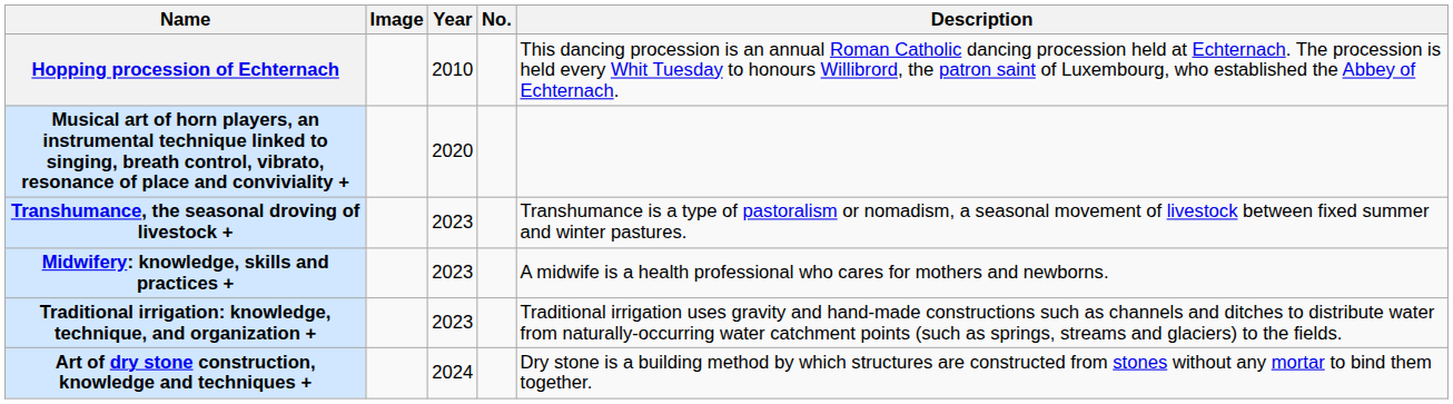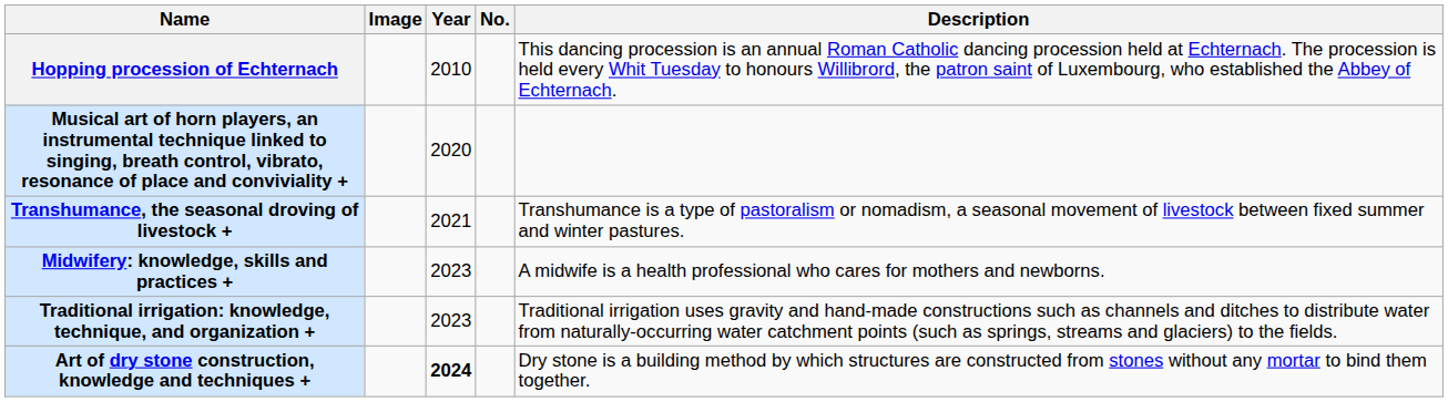 <table class="wikitable sortable plainrowheaders">
 <tr>
 <th style="width:25%">Name</th>
 <th class="unsortable">Image</th>
 <th>Year</th>
 <th>No.</th>
 <th class="unsortable">Description</th>
 </tr>
 <tr>
 <th scope="row"><a href='#'>Hopping procession of Echternach</a></th>
 <td></td>
 <td>2010</td>
 <td></td>
 <td>This dancing procession is an annual <a href='#'>Roman Catholic</a> dancing procession held at <a href='#'>Echternach</a>. The procession is held every <a href='#'>Whit Tuesday</a> to honours <a href='#'>Willibrord</a>, the <a href='#'>patron saint</a> of Luxembourg, who established the <a href='#'>Abbey of Echternach</a>.</td>
 </tr>
 <tr>
 <th scope="row" style="background:#D0E7FF;">Musical art of horn players, an instrumental technique linked to singing, breath control, vibrato, resonance of place and conviviality +</th>
 <td></td>
 <td>2020</td>
 <td></td>
 <td></td>
 </tr>
 <tr>
 <th scope="row" style="background:#D0E7FF;"><a href='#'>Transhumance</a>, the seasonal droving of livestock +</th>
 <td></td>
-<td>2023</td>
+<td>2021</td>
 <td></td>
 <td>Transhumance is a type of <a href='#'>pastoralism</a> or nomadism, a seasonal movement of <a href='#'>livestock</a> between fixed summer and winter pastures.</td>
 </tr>
 <tr>
 <th scope="row" style="background:#D0E7FF;"><a href='#'>Midwifery</a>: knowledge, skills and practices +</th>
 <td></td>
 <td>2023</td>
 <td></td>
 <td>A midwife is a health professional who cares for mothers and newborns.</td>
 </tr>
 <tr>
 <th scope="row" style="background:#D0E7FF;">Traditional irrigation: knowledge, technique, and organization +</th>
 <td></td>
 <td>2023</td>
 <td></td>
 <td>Traditional irrigation uses gravity and hand-made constructions such as channels and ditches to distribute water from naturally-occurring water catchment points (such as springs, streams and glaciers) to the fields.</td>
 </tr>
 <tr>
 <th scope="row" style="background:#D0E7FF;">Art of <a href='#'>dry stone</a> construction, knowledge and techniques +</th>
 <td></td>
-<td>2024</td>
+<td><strong>2024</strong></td>
 <td></td>
 <td>Dry stone is a building method by which structures are constructed from <a href='#'>stones</a> without any <a href='#'>mortar</a> to bind them together.</td>
 </tr>
 </table>
